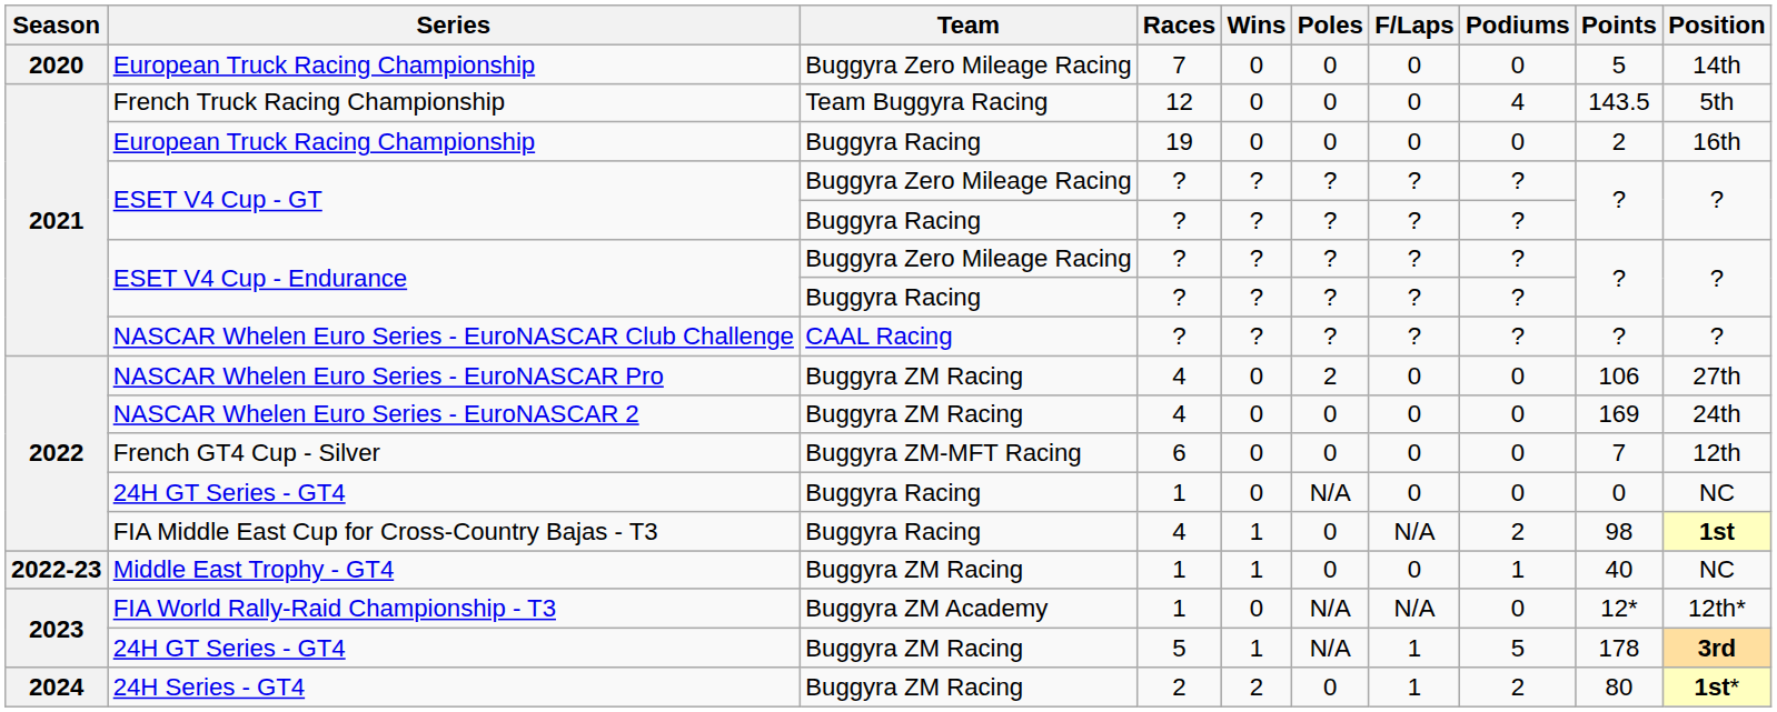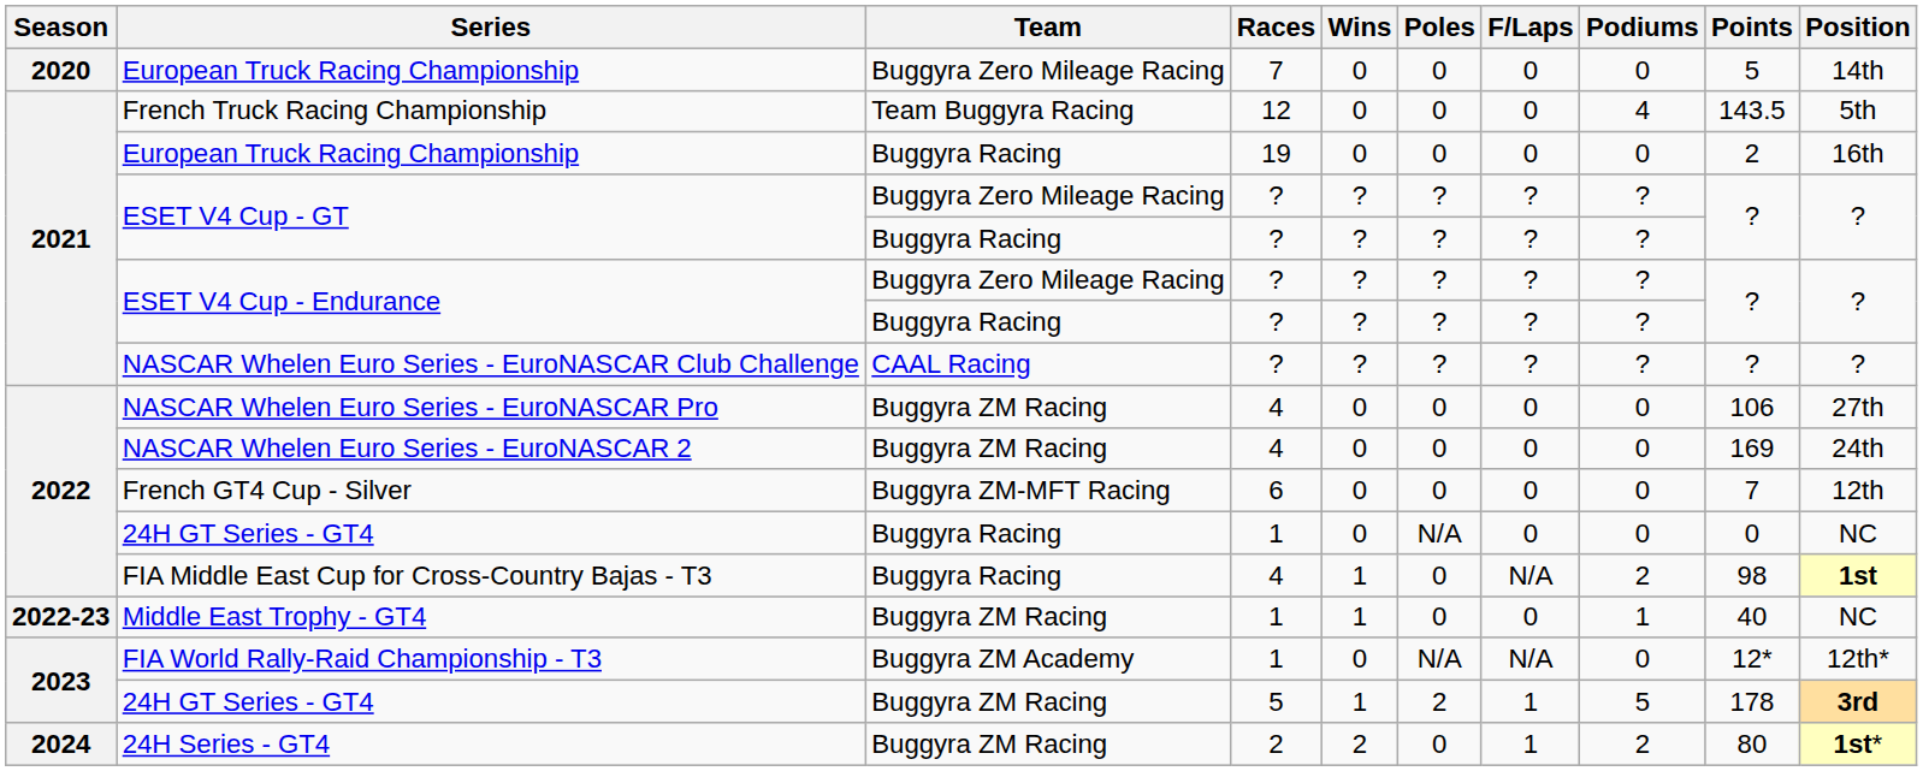 <table class="wikitable" style="font-size: 90%; text-align:center">
 <tr>
 <th>Season</th>
 <th>Series</th>
 <th>Team</th>
 <th>Races</th>
 <th>Wins</th>
 <th>Poles</th>
 <th>F/Laps</th>
 <th>Podiums</th>
 <th>Points</th>
 <th>Position</th>
 </tr>
 <tr>
 <th>2020</th>
 <td align=left><a href='#'>European Truck Racing Championship</a></td>
 <td align=left>Buggyra Zero Mileage Racing</td>
 <td>7</td>
 <td>0</td>
 <td>0</td>
 <td>0</td>
 <td>0</td>
 <td>5</td>
 <td>14th</td>
 </tr>
 <tr>
 <th rowspan="7">2021</th>
 <td align=left>French Truck Racing Championship</td>
 <td align=left>Team Buggyra Racing</td>
 <td>12</td>
 <td>0</td>
 <td>0</td>
 <td>0</td>
 <td>4</td>
 <td>143.5</td>
 <td>5th</td>
 </tr>
 <tr>
 <td align=left><a href='#'>European Truck Racing Championship</a></td>
 <td align=left>Buggyra Racing</td>
 <td>19</td>
 <td>0</td>
 <td>0</td>
 <td>0</td>
 <td>0</td>
 <td>2</td>
 <td>16th</td>
 </tr>
 <tr>
 <td rowspan="2" align=left><a href='#'>ESET V4 Cup - GT</a></td>
 <td align=left>Buggyra Zero Mileage Racing</td>
 <td>?</td>
 <td>?</td>
 <td>?</td>
 <td>?</td>
 <td>?</td>
 <td rowspan="2">?</td>
 <td rowspan="2">?</td>
 </tr>
 <tr>
 <td align=left>Buggyra Racing</td>
 <td>?</td>
 <td>?</td>
 <td>?</td>
 <td>?</td>
 <td>?</td>
 </tr>
 <tr>
 <td rowspan="2" align=left><a href='#'>ESET V4 Cup - Endurance</a></td>
 <td align=left>Buggyra Zero Mileage Racing</td>
 <td>?</td>
 <td>?</td>
 <td>?</td>
 <td>?</td>
 <td>?</td>
 <td rowspan="2">?</td>
 <td rowspan="2">?</td>
 </tr>
 <tr>
 <td align=left>Buggyra Racing</td>
 <td>?</td>
 <td>?</td>
 <td>?</td>
 <td>?</td>
 <td>?</td>
 </tr>
 <tr>
 <td align=left><a href='#'>NASCAR Whelen Euro Series - EuroNASCAR Club Challenge</a></td>
 <td align=left><a href='#'>CAAL Racing</a></td>
 <td>?</td>
 <td>?</td>
 <td>?</td>
 <td>?</td>
 <td>?</td>
 <td>?</td>
 <td>?</td>
 </tr>
 <tr>
 <th rowspan="5">2022</th>
 <td align="left"><a href='#'>NASCAR Whelen Euro Series - EuroNASCAR Pro</a></td>
 <td align="left">Buggyra ZM Racing</td>
 <td>4</td>
 <td>0</td>
-<td>2</td>
+<td>0</td>
 <td>0</td>
 <td>0</td>
 <td>106</td>
 <td>27th</td>
 </tr>
 <tr>
 <td align="left"><a href='#'>NASCAR Whelen Euro Series - EuroNASCAR 2</a></td>
 <td align="left">Buggyra ZM Racing</td>
 <td>4</td>
 <td>0</td>
 <td>0</td>
 <td>0</td>
 <td>0</td>
 <td>169</td>
 <td>24th</td>
 </tr>
 <tr>
 <td align="left">French GT4 Cup - Silver</td>
 <td align="left">Buggyra ZM-MFT Racing</td>
 <td>6</td>
 <td>0</td>
 <td>0</td>
 <td>0</td>
 <td>0</td>
 <td>7</td>
 <td>12th</td>
 </tr>
 <tr>
 <td align="left"><a href='#'>24H GT Series - GT4</a></td>
 <td align="left">Buggyra Racing</td>
 <td>1</td>
 <td>0</td>
 <td>N/A</td>
 <td>0</td>
 <td>0</td>
 <td>0</td>
 <td>NC</td>
 </tr>
 <tr>
 <td align="left">FIA Middle East Cup for Cross-Country Bajas - T3</td>
 <td align="left">Buggyra Racing</td>
 <td>4</td>
 <td>1</td>
 <td>0</td>
 <td>N/A</td>
 <td>2</td>
 <td>98</td>
 <td style="background-color:#FFFFBF"><strong>1st</strong></td>
 </tr>
 <tr>
 <th>2022-23</th>
 <td align=left><a href='#'>Middle East Trophy - GT4</a></td>
 <td align=left>Buggyra ZM Racing</td>
 <td>1</td>
 <td>1</td>
 <td>0</td>
 <td>0</td>
 <td>1</td>
 <td>40</td>
 <td>NC</td>
 </tr>
 <tr>
 <th rowspan="2">2023</th>
 <td align="left"><a href='#'>FIA World Rally-Raid Championship - T3</a></td>
 <td align="left">Buggyra ZM Academy</td>
 <td>1</td>
 <td>0</td>
 <td>N/A</td>
 <td>N/A</td>
 <td>0</td>
 <td>12*</td>
 <td>12th*</td>
 </tr>
 <tr>
 <td align=left><a href='#'>24H GT Series - GT4</a></td>
 <td align=left>Buggyra ZM Racing</td>
 <td>5</td>
 <td>1</td>
-<td>N/A</td>
+<td>2</td>
 <td>1</td>
 <td>5</td>
 <td>178</td>
 <td style="background-color:#FFDF9F"><strong>3rd</strong></td>
 </tr>
 <tr>
 <th>2024</th>
 <td align=left><a href='#'>24H Series - GT4</a></td>
 <td align=left>Buggyra ZM Racing</td>
 <td>2</td>
 <td>2</td>
 <td>0</td>
 <td>1</td>
 <td>2</td>
 <td>80</td>
 <td style="background-color:#FFFFBF"><strong>1st</strong>*</td>
 </tr>
 </table>
